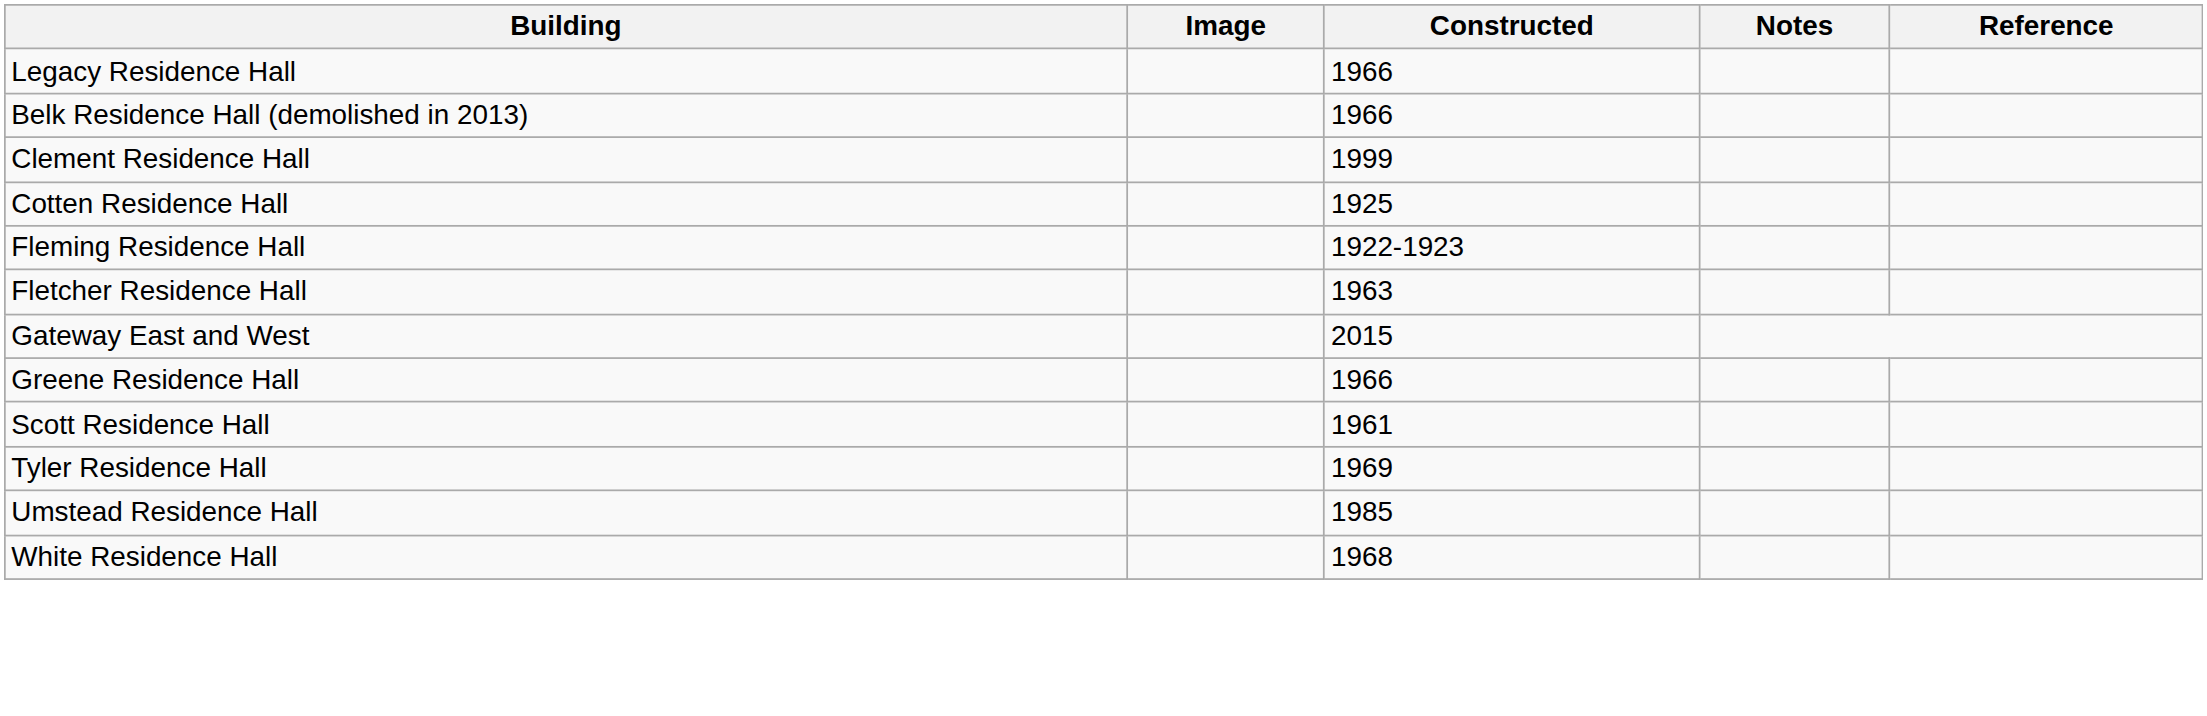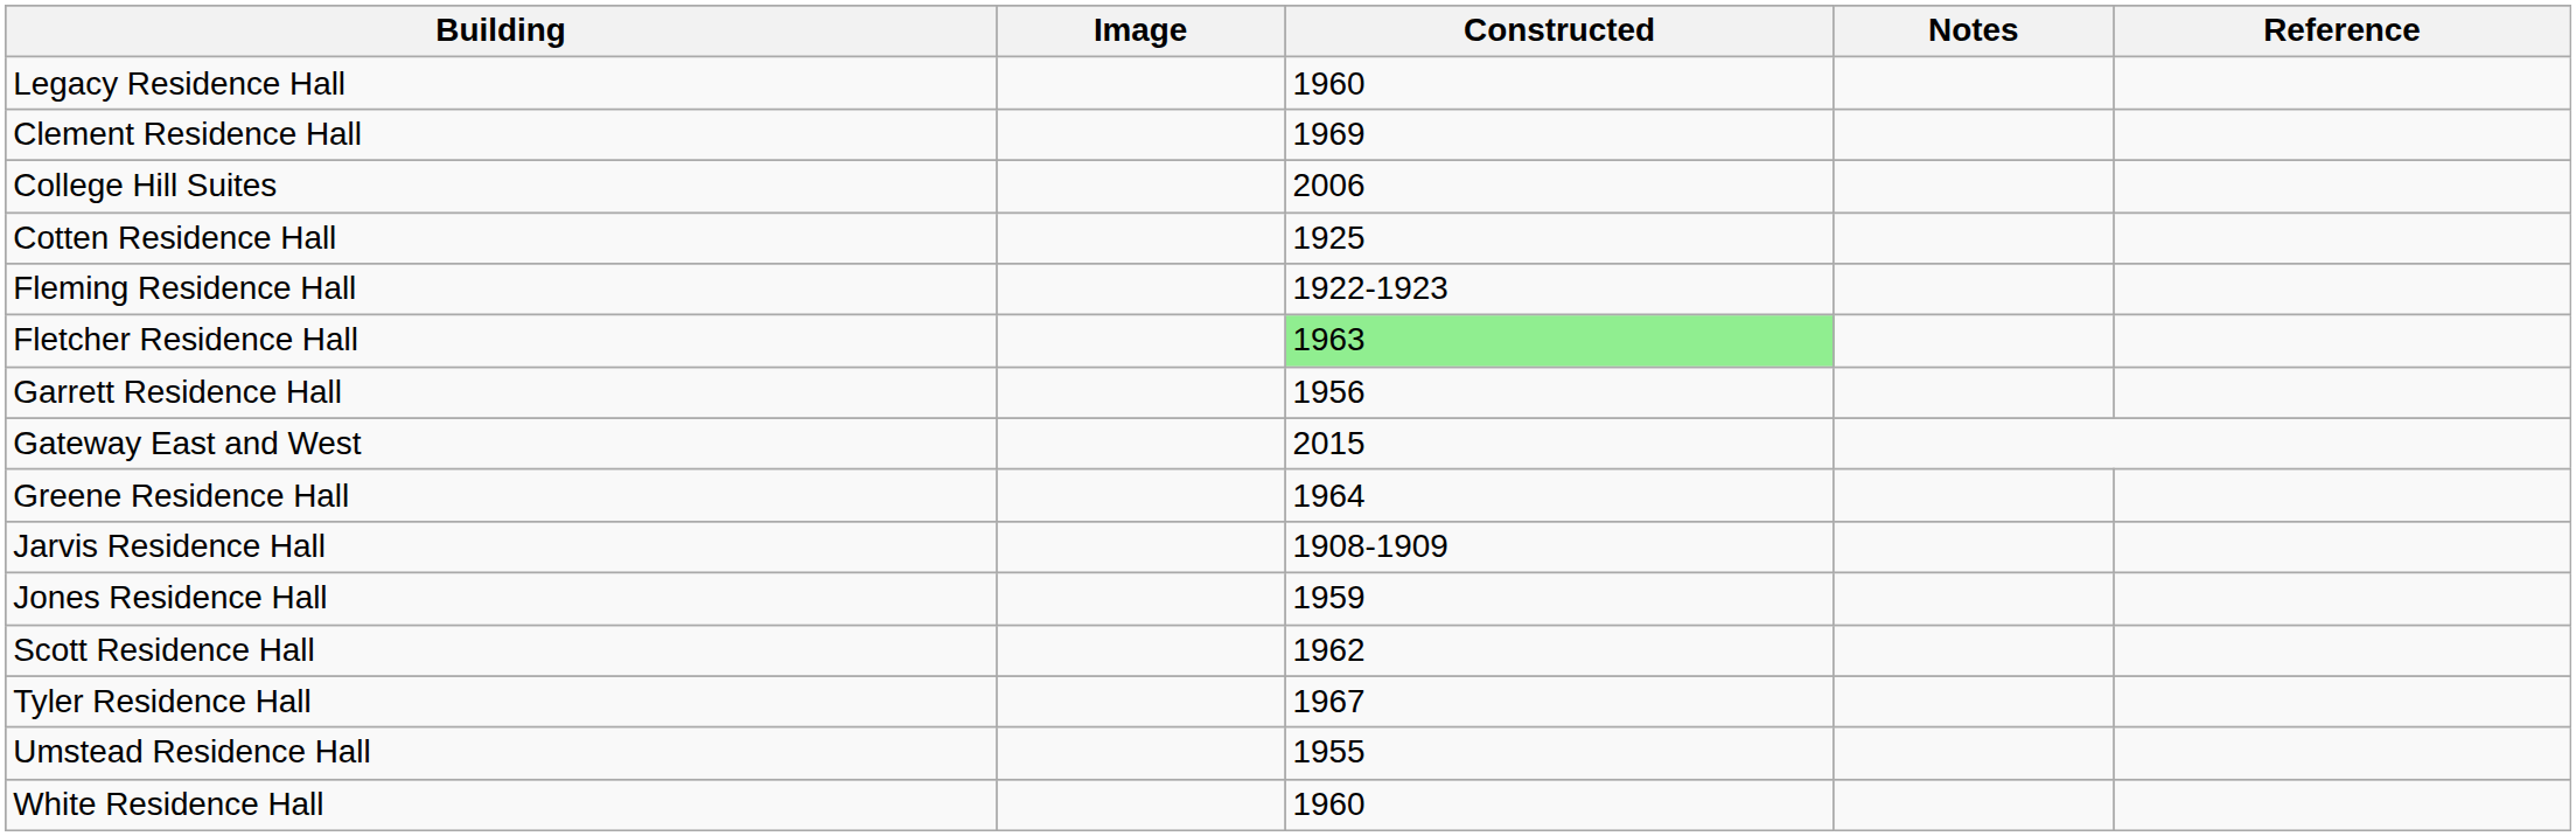 <table class="wikitable sortable" style="width:100%">
 <tr>
 <th style="width:*;">Building</th>
 <th style="width:*;" class="unsortable">Image</th>
 <th style="width:*;">Constructed</th>
 <th style="width:*;" class="unsortable">Notes</th>
 <th style="width:*;" class="unsortable">Reference</th>
 </tr>
 <tr valign="top">
 <td>Legacy Residence Hall</td>
 <td></td>
-<td>1966</td>
-<td></td>
-<td></td>
-</tr>
-<tr>
-<td>Belk Residence Hall (demolished in 2013)</td>
-<td></td>
-<td>1966</td>
+<td>1960</td>
 <td></td>
 <td></td>
 </tr>
 <tr>
 <td>Clement Residence Hall</td>
 <td></td>
-<td>1999</td>
+<td>1969</td>
+<td></td>
+<td></td>
+</tr>
+<tr>
+<td>College Hill Suites</td>
+<td></td>
+<td>2006</td>
 <td></td>
 <td></td>
 </tr>
 <tr>
 <td>Cotten Residence Hall</td>
 <td></td>
 <td>1925</td>
 <td></td>
 <td></td>
 </tr>
 <tr>
 <td>Fleming Residence Hall</td>
 <td></td>
 <td>1922-1923</td>
 <td></td>
 <td></td>
 </tr>
 <tr>
 <td>Fletcher Residence Hall</td>
 <td></td>
-<td>1963</td>
+<td style="background: lightgreen;">1963</td>
+<td></td>
+<td></td>
+</tr>
+<tr>
+<td>Garrett Residence Hall</td>
+<td></td>
+<td>1956</td>
 <td></td>
 <td></td>
 </tr>
 <tr>
 <td>Gateway East and West</td>
 <td></td>
 <td>2015</td>
 </tr>
 <tr>
 <td>Greene Residence Hall</td>
 <td></td>
-<td>1966</td>
+<td>1964</td>
+<td></td>
+<td></td>
+</tr>
+<tr>
+<td>Jarvis Residence Hall</td>
+<td></td>
+<td>1908-1909</td>
+<td></td>
+<td></td>
+</tr>
+<tr>
+<td>Jones Residence Hall</td>
+<td></td>
+<td>1959</td>
 <td></td>
 <td></td>
 </tr>
 <tr>
 <td>Scott Residence Hall</td>
 <td></td>
-<td>1961</td>
+<td>1962</td>
 <td></td>
 <td></td>
 </tr>
 <tr>
 <td>Tyler Residence Hall</td>
 <td></td>
-<td>1969</td>
+<td>1967</td>
 <td></td>
 <td></td>
 </tr>
 <tr>
 <td>Umstead Residence Hall</td>
 <td></td>
-<td>1985</td>
+<td>1955</td>
 <td></td>
 <td></td>
 </tr>
 <tr>
 <td>White Residence Hall</td>
 <td></td>
-<td>1968</td>
+<td>1960</td>
 <td></td>
 <td></td>
 </tr>
 </table>
